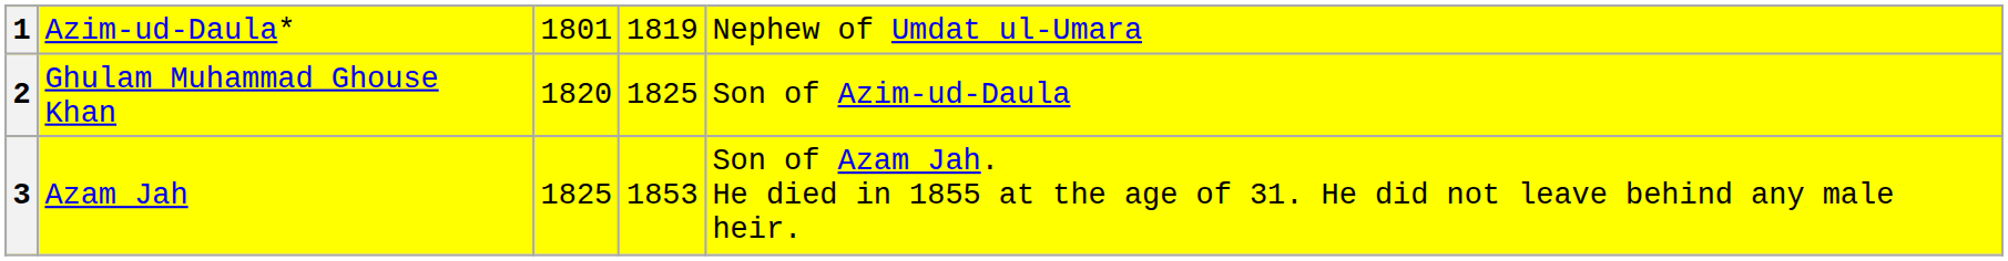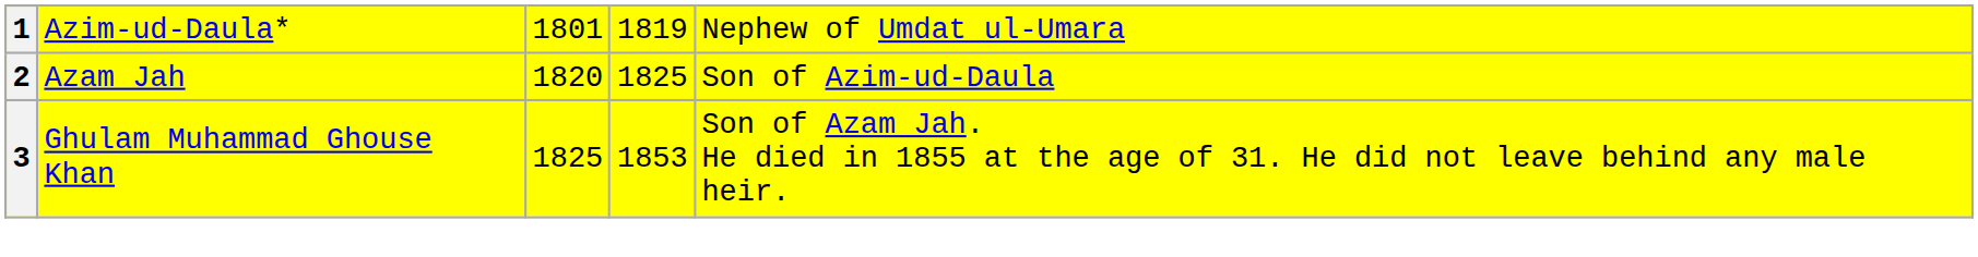 <table class="wikitable">
 <tr style="background:yellow">
 <th>1</th>
 <td><a href='#'>Azim-ud-Daula</a>*</td>
 <td>1801</td>
 <td>1819</td>
 <td>Nephew of <a href='#'>Umdat ul-Umara</a></td>
 </tr>
 <tr style="background:yellow">
 <th>2</th>
-<td><a href='#'>Ghulam Muhammad Ghouse Khan</a></td>
+<td><a href='#'>Azam Jah</a></td>
 <td>1820</td>
 <td>1825</td>
 <td>Son of <a href='#'>Azim-ud-Daula</a></td>
 </tr>
 <tr style="background:yellow">
 <th>3</th>
-<td><a href='#'>Azam Jah</a></td>
+<td><a href='#'>Ghulam Muhammad Ghouse Khan</a></td>
 <td>1825</td>
 <td>1853</td>
 <td>Son of <a href='#'>Azam Jah</a>.<br>He died in 1855 at the age of 31. He did not leave behind any male heir.</td>
 </tr>
 </table>
